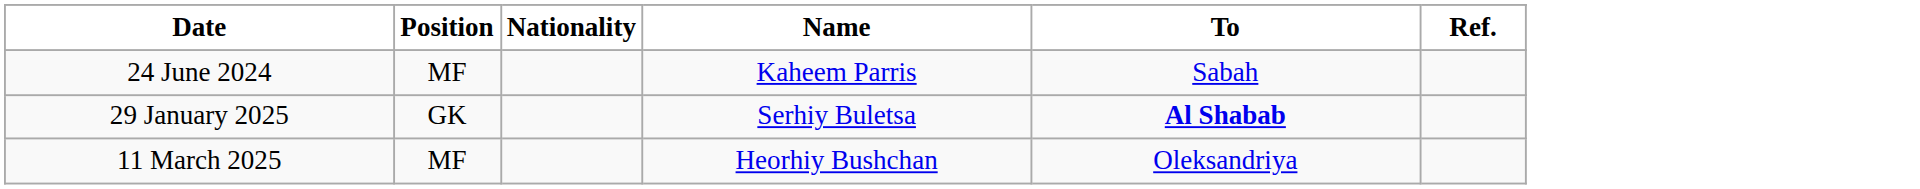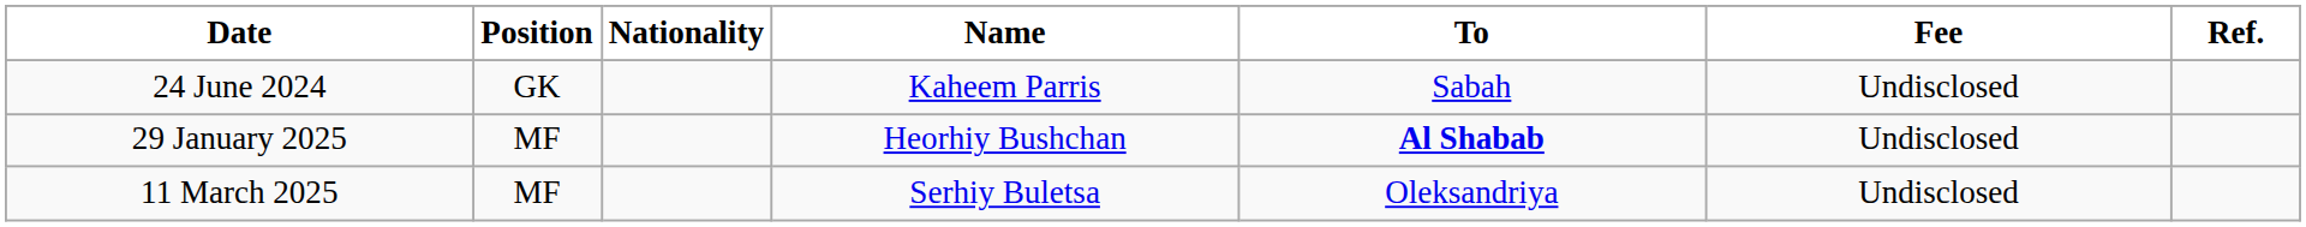 <table class="wikitable" style="text-align:center; font-size:90%; ">
 <tr>
 <th style="background:#ffffff; color:black; width:200px;">Date</th>
 <th style="background:#ffffff; color:black; width:50px;">Position</th>
 <th style="background:#ffffff; color:black; width:50px;">Nationality</th>
 <th style="background:#ffffff; color:black; width:200px;">Name</th>
 <th style="background:#ffffff; color:black; width:200px;">To</th>
+<th style="background:#ffffff; color:black; width:200px;">Fee</th>
 <th style="background:#ffffff; color:black; width:50px;">Ref.</th>
 </tr>
 <tr>
 <td>24 June 2024</td>
-<td>MF</td>
+<td>GK</td>
 <td></td>
 <td><a href='#'>Kaheem Parris</a></td>
 <td><a href='#'>Sabah</a></td>
+<td>Undisclosed</td>
 <td></td>
 </tr>
 <tr>
 <td>29 January 2025</td>
-<td>GK</td>
+<td>MF</td>
 <td></td>
-<td><a href='#'>Serhiy Buletsa</a></td>
+<td><a href='#'>Heorhiy Bushchan</a></td>
 <td><strong><a href='#'>Al Shabab</a></strong></td>
+<td>Undisclosed</td>
 <td></td>
 </tr>
 <tr>
 <td>11 March 2025</td>
 <td>MF</td>
 <td></td>
-<td><a href='#'>Heorhiy Bushchan</a></td>
+<td><a href='#'>Serhiy Buletsa</a></td>
 <td><a href='#'>Oleksandriya</a></td>
+<td>Undisclosed</td>
 <td></td>
 </tr>
 </table>
